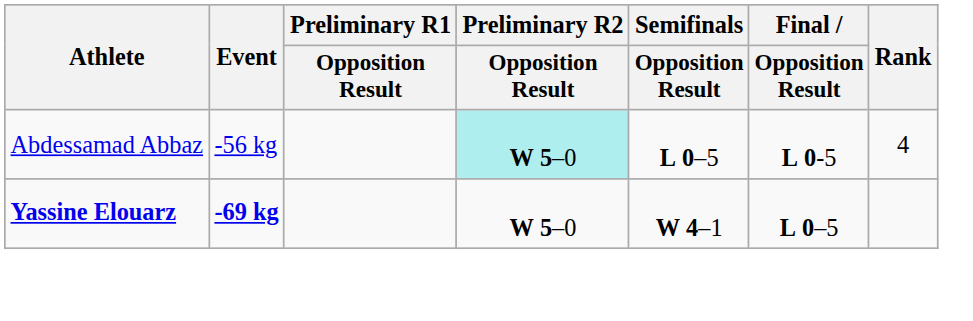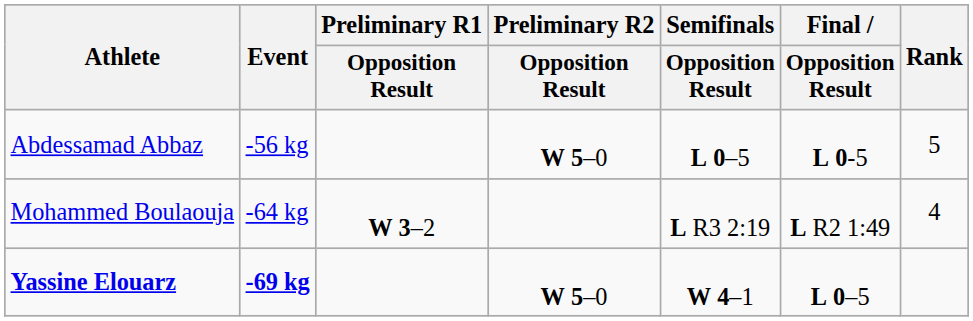 <table class="wikitable" style="font-size:90%;">
 <tr>
 <th rowspan=2>Athlete</th>
 <th rowspan=2>Event</th>
 <th>Preliminary R1</th>
 <th>Preliminary R2</th>
 <th>Semifinals</th>
 <th>Final / </th>
 <th rowspan=2>Rank</th>
 </tr>
 <tr style="font-size:95%">
 <th>Opposition<br>Result</th>
 <th>Opposition<br>Result</th>
 <th>Opposition<br>Result</th>
 <th>Opposition<br>Result</th>
 </tr>
 <tr align=center>
 <td align=left><a href='#'>Abdessamad Abbaz</a></td>
 <td align=left><a href='#'>-56 kg</a></td>
 <td></td>
-<td style="background: paleturquoise;"><br><strong>W</strong> <strong>5</strong>–0</td>
+<td><br><strong>W</strong> <strong>5</strong>–0</td>
 <td><br><strong>L</strong> <strong>0</strong>–5</td>
 <td><br><strong>L</strong> <strong>0</strong>-5</td>
+<td>5</td>
+</tr>
+<tr align=center>
+<td align=left><a href='#'>Mohammed Boulaouja</a></td>
+<td align=left><a href='#'>-64 kg</a></td>
+<td><br><strong>W</strong> <strong>3</strong>–2</td>
+<td></td>
+<td><br><strong>L</strong> <strong></strong> R3 2:19</td>
+<td><br><strong>L</strong> <strong></strong> R2 1:49</td>
 <td>4</td>
 </tr>
 <tr align=center>
 <td align=left><strong><a href='#'>Yassine Elouarz</a></strong></td>
 <td align=left><strong><a href='#'>-69 kg</a></strong></td>
 <td></td>
 <td><br><strong>W</strong> <strong>5</strong>–0</td>
 <td><br><strong>W</strong> <strong>4</strong>–1</td>
 <td><br><strong>L</strong> <strong>0</strong>–5</td>
 <td></td>
 </tr>
 </table>
